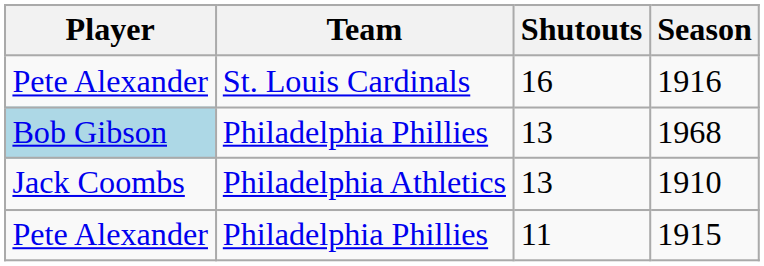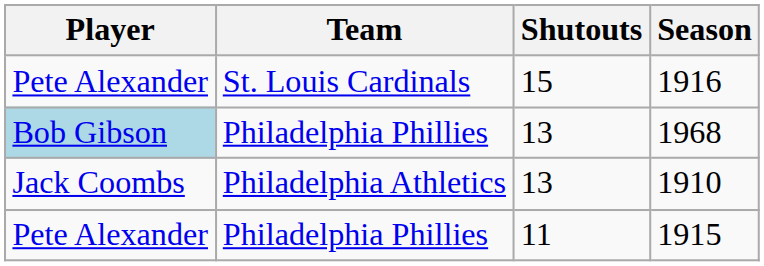 <table class="wikitable">
 <tr>
 <th>Player</th>
 <th>Team</th>
 <th>Shutouts</th>
 <th>Season</th>
 </tr>
 <tr>
 <td><a href='#'>Pete Alexander</a></td>
 <td><a href='#'>St. Louis Cardinals</a></td>
-<td>16</td>
+<td>15</td>
 <td>1916</td>
 </tr>
 <tr>
 <td style="background: lightblue;"><a href='#'>Bob Gibson</a></td>
 <td><a href='#'>Philadelphia Phillies</a></td>
 <td>13</td>
 <td>1968</td>
 </tr>
 <tr>
 <td><a href='#'>Jack Coombs</a></td>
 <td><a href='#'>Philadelphia Athletics</a></td>
 <td>13</td>
 <td>1910</td>
 </tr>
 <tr>
 <td><a href='#'>Pete Alexander</a></td>
 <td><a href='#'>Philadelphia Phillies</a></td>
 <td>11</td>
 <td>1915</td>
 </tr>
 </table>
